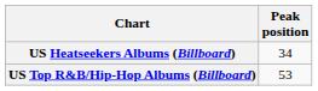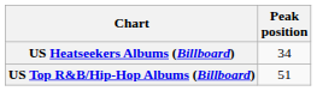 <table class="wikitable plainrowheaders sortable" style="text-align:center;" border="1">
 <tr>
 <th scope="col">Chart</th>
 <th scope="col">Peak<br>position</th>
 </tr>
 <tr>
 <th scope="row">US <a href='#'>Heatseekers Albums</a> (<em><a href='#'>Billboard</a></em>)</th>
 <td>34</td>
 </tr>
 <tr>
 <th scope="row">US <a href='#'>Top R&B/Hip-Hop Albums</a> (<em><a href='#'>Billboard</a></em>)</th>
-<td>53</td>
+<td>51</td>
 </tr>
 </table>
